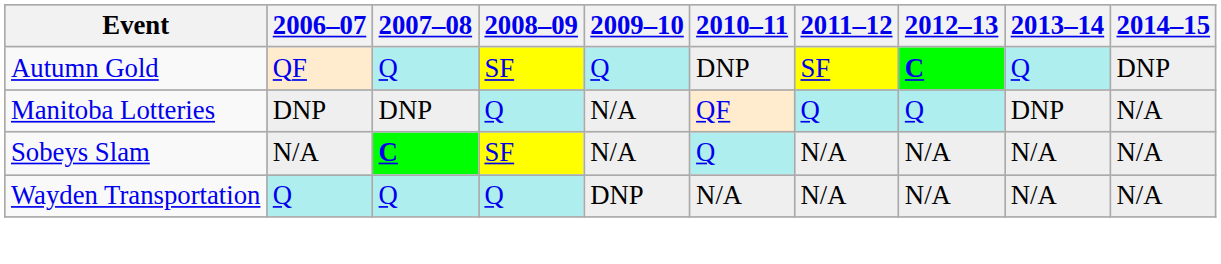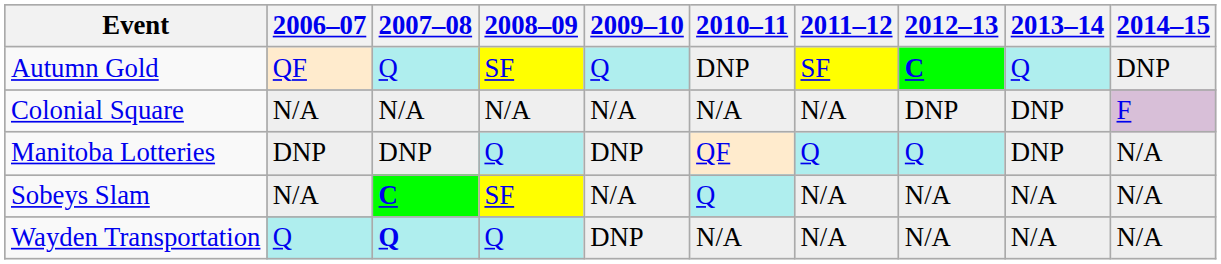 <table class="wikitable">
 <tr>
 <th>Event</th>
 <th><a href='#'>2006–07</a></th>
 <th><a href='#'>2007–08</a></th>
 <th><a href='#'>2008–09</a></th>
 <th><a href='#'>2009–10</a></th>
 <th><a href='#'>2010–11</a></th>
 <th><a href='#'>2011–12</a></th>
 <th><a href='#'>2012–13</a></th>
 <th><a href='#'>2013–14</a></th>
 <th><a href='#'>2014–15</a></th>
 </tr>
 <tr>
 <td><a href='#'>Autumn Gold</a></td>
 <td style="background:#ffebcd;"><a href='#'>QF</a></td>
 <td style="background:#afeeee;"><a href='#'>Q</a></td>
 <td style="background:yellow;"><a href='#'>SF</a></td>
 <td style="background:#afeeee;"><a href='#'>Q</a></td>
 <td style="background:#EFEFEF;">DNP</td>
 <td style="background:yellow;"><a href='#'>SF</a></td>
 <td style="background:#00ff00;"><strong><a href='#'>C</a></strong></td>
 <td style="background:#afeeee;"><a href='#'>Q</a></td>
 <td style="background:#EFEFEF;">DNP</td>
 </tr>
 <tr>
+<td><a href='#'>Colonial Square</a></td>
+<td style="background:#EFEFEF;">N/A</td>
+<td style="background:#EFEFEF;">N/A</td>
+<td style="background:#EFEFEF;">N/A</td>
+<td style="background:#EFEFEF;">N/A</td>
+<td style="background:#EFEFEF;">N/A</td>
+<td style="background:#EFEFEF;">N/A</td>
+<td style="background:#EFEFEF;">DNP</td>
+<td style="background:#EFEFEF;">DNP</td>
+<td style="background:thistle;"><a href='#'>F</a></td>
+</tr>
+<tr>
 <td><a href='#'>Manitoba Lotteries</a></td>
 <td style="background:#EFEFEF;">DNP</td>
 <td style="background:#EFEFEF;">DNP</td>
 <td style="background:#afeeee;"><a href='#'>Q</a></td>
-<td style="background:#EFEFEF;">N/A</td>
+<td style="background:#EFEFEF;">DNP</td>
 <td style="background:#ffebcd;"><a href='#'>QF</a></td>
 <td style="background:#afeeee;"><a href='#'>Q</a></td>
 <td style="background:#afeeee;"><a href='#'>Q</a></td>
 <td style="background:#EFEFEF;">DNP</td>
 <td style="background:#EFEFEF;">N/A</td>
 </tr>
 <tr>
 <td><a href='#'>Sobeys Slam</a></td>
 <td style="background:#EFEFEF;">N/A</td>
 <td style="background:#0f0;"><strong><a href='#'>C</a></strong></td>
 <td style="background:yellow;"><a href='#'>SF</a></td>
 <td style="background:#EFEFEF;">N/A</td>
 <td style="background:#afeeee;"><a href='#'>Q</a></td>
 <td style="background:#EFEFEF;">N/A</td>
 <td style="background:#EFEFEF;">N/A</td>
 <td style="background:#EFEFEF;">N/A</td>
 <td style="background:#EFEFEF;">N/A</td>
 </tr>
 <tr>
 <td><a href='#'>Wayden Transportation</a></td>
 <td style="background:#afeeee;"><a href='#'>Q</a></td>
-<td style="background:#afeeee;"><a href='#'>Q</a></td>
+<td style="background:#afeeee;"><strong><a href='#'>Q</a></strong></td>
 <td style="background:#afeeee;"><a href='#'>Q</a></td>
 <td style="background:#EFEFEF;">DNP</td>
 <td style="background:#EFEFEF;">N/A</td>
 <td style="background:#EFEFEF;">N/A</td>
 <td style="background:#EFEFEF;">N/A</td>
 <td style="background:#EFEFEF;">N/A</td>
 <td style="background:#EFEFEF;">N/A</td>
 </tr>
 </table>
